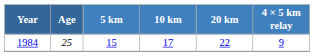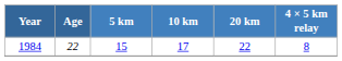 <table class="wikitable" style="font-size:95%; text-align:center; border:grey solid 1px; border-collapse:collapse; background:#ffffff;">
 <tr>
 <th style="background-color:#369; color:white; width:60px;"> Year </th>
 <th style="background-color:#369; color:white; width:40px;"> Age </th>
 <th style="background-color:#4180be; color:white; width:75px;"> 5 km </th>
 <th style="background-color:#4180be; color:white; width:75px;"> 10 km </th>
 <th style="background-color:#4180be; color:white; width:75px;"> 20 km </th>
 <th style="background-color:#4180be; color:white; width:75px;"> 4 × 5 km <br> relay </th>
 </tr>
 <tr>
 <td><a href='#'>1984</a></td>
-<td><em>25</em></td>
+<td><em>22</em></td>
 <td><a href='#'>15</a></td>
 <td><a href='#'>17</a></td>
 <td><a href='#'>22</a></td>
-<td><a href='#'>9</a></td>
+<td><a href='#'>8</a></td>
 </tr>
 <tr>
 </tr>
 </table>
